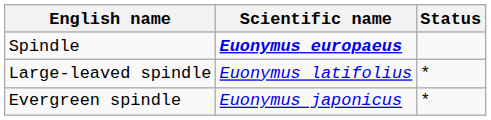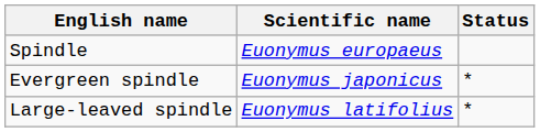 <table class="wikitable" |>
 <tr>
 <th>English name</th>
 <th>Scientific name</th>
 <th>Status</th>
 </tr>
 <tr>
 <td>Spindle</td>
-<td><strong><em><a href='#'>Euonymus europaeus</a></em></strong></td>
+<td><em><a href='#'>Euonymus europaeus</a></em></td>
 <td></td>
+</tr>
+<tr>
+<td>Evergreen spindle</td>
+<td><em><a href='#'>Euonymus japonicus</a></em></td>
+<td>*</td>
 </tr>
 <tr>
 <td>Large-leaved spindle</td>
 <td><em><a href='#'>Euonymus latifolius</a></em></td>
 <td>*</td>
 </tr>
-<tr>
-<td>Evergreen spindle</td>
-<td><em><a href='#'>Euonymus japonicus</a></em></td>
-<td>*</td>
-</tr>
 </table>
